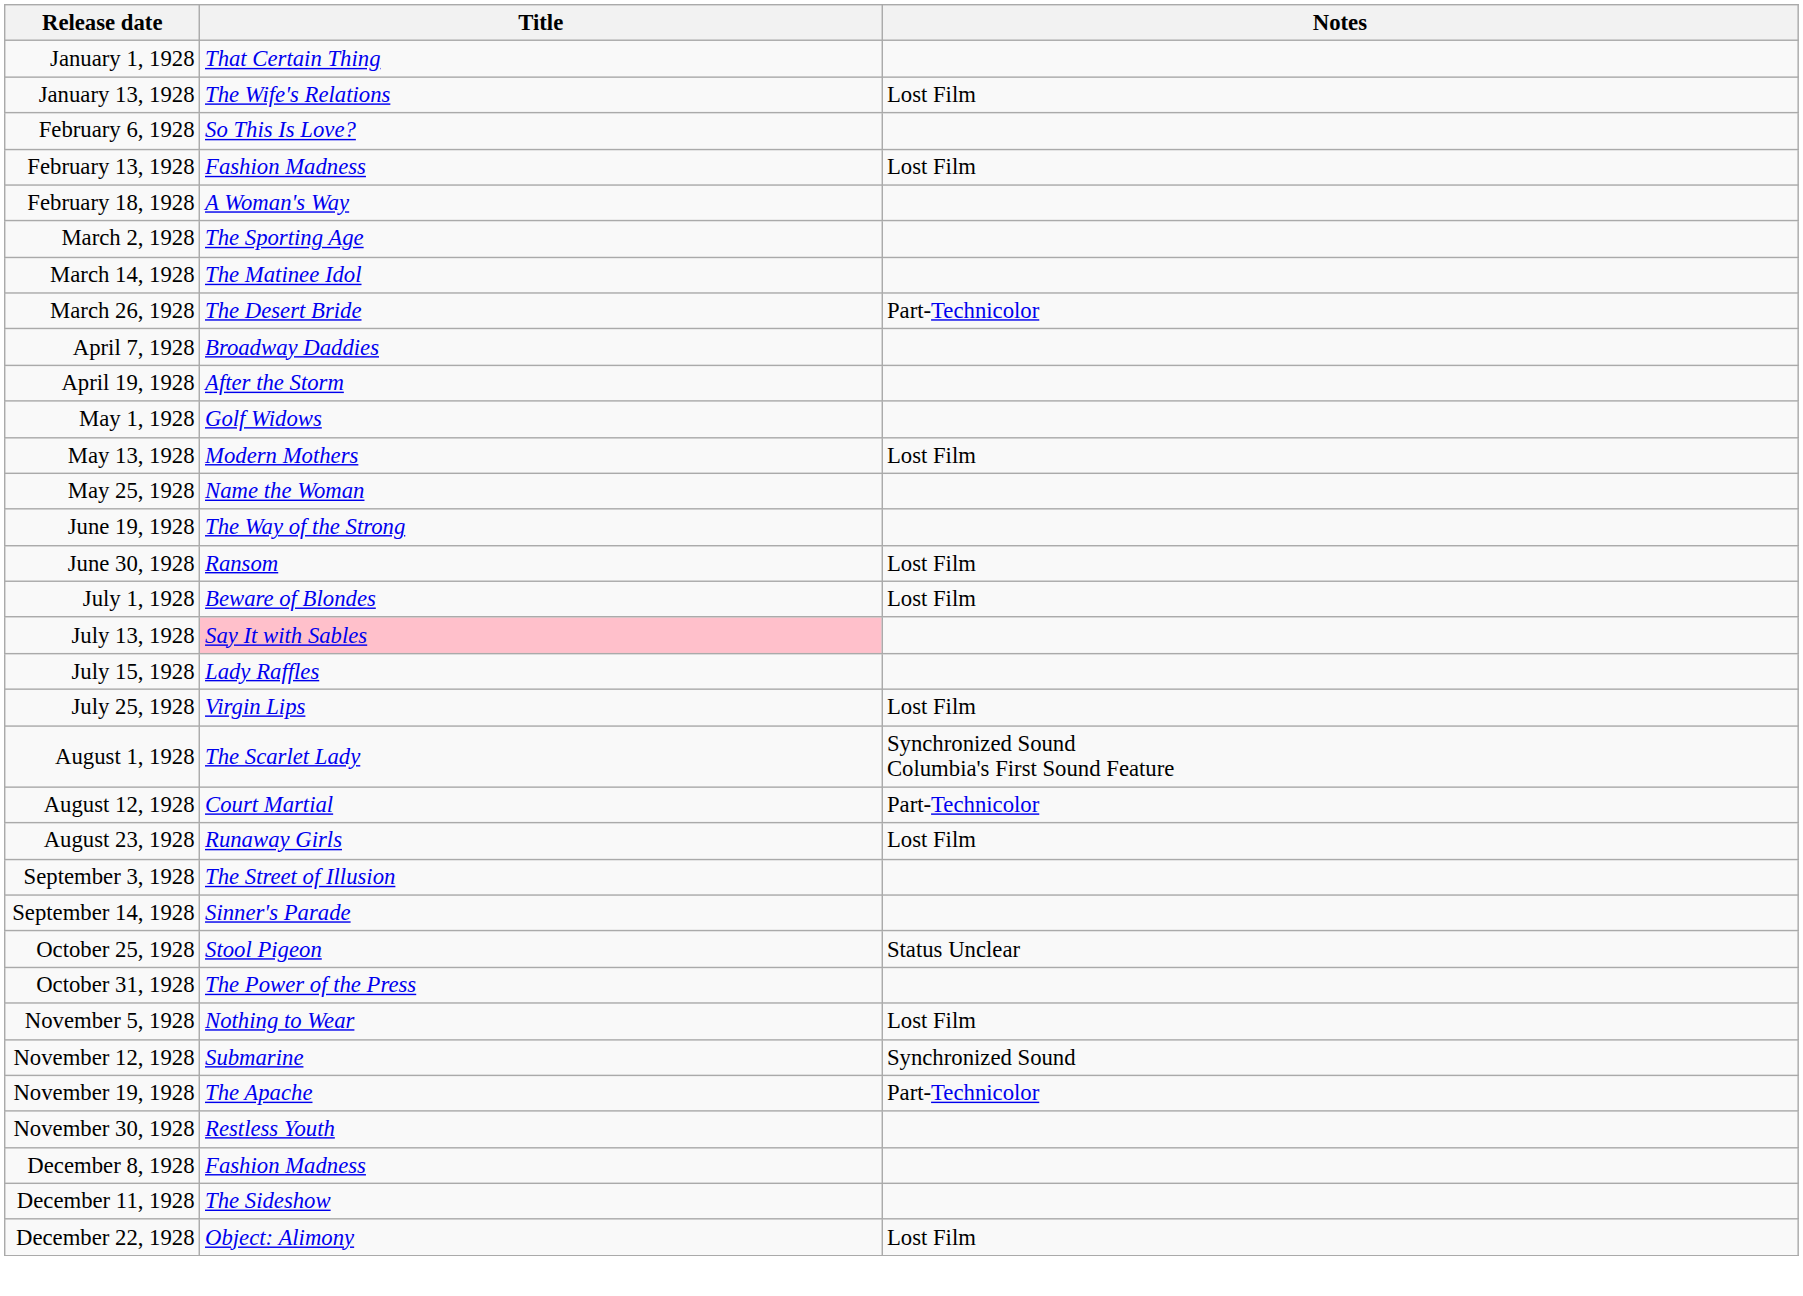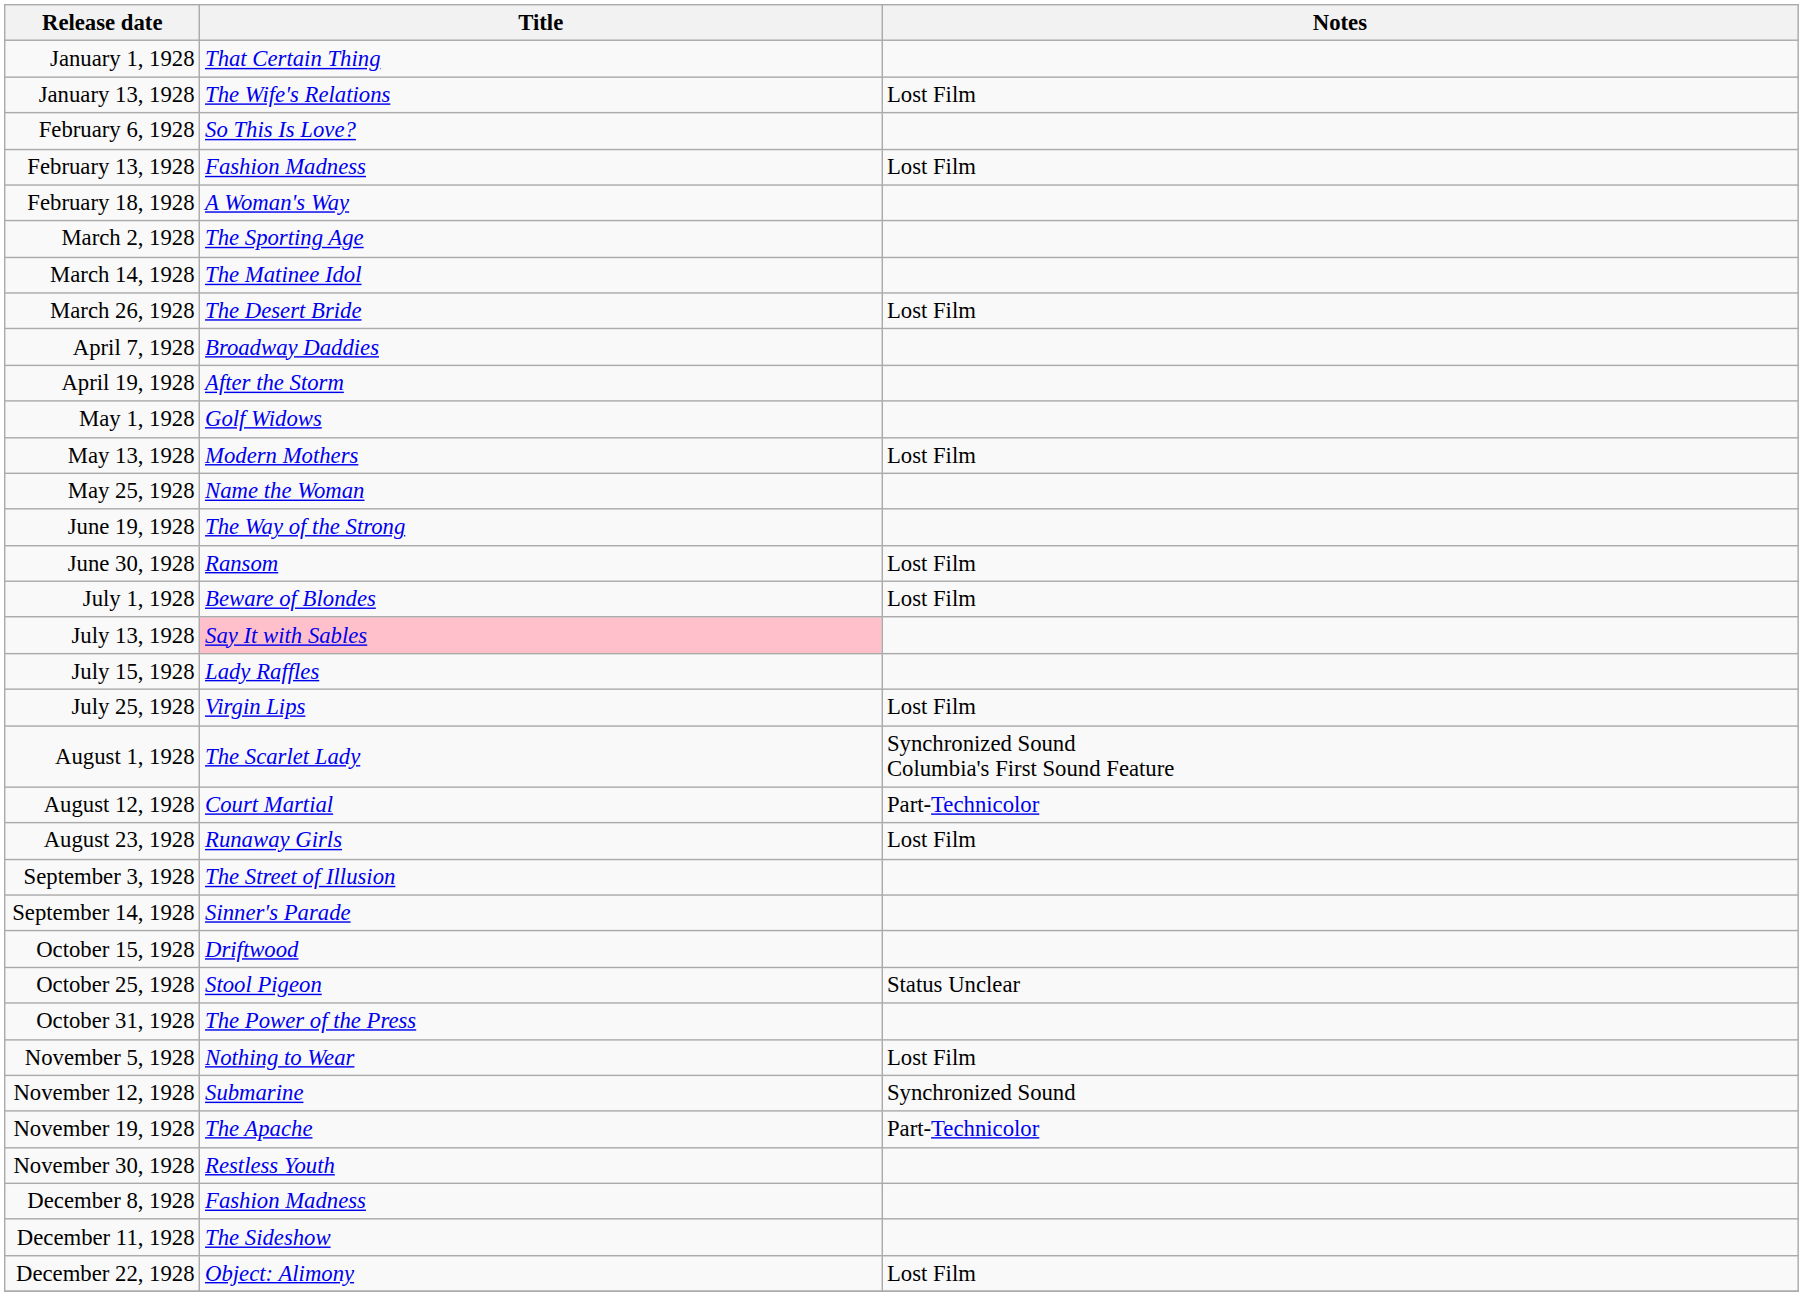 <table class="wikitable sortable" style="width:100%;">
 <tr>
 <th scope="col" style="width:130px;">Release date</th>
 <th>Title</th>
 <th>Notes</th>
 </tr>
 <tr>
 <td style="text-align:right;">January 1, 1928</td>
 <td><em><a href='#'>That Certain Thing</a></em></td>
 <td></td>
 </tr>
 <tr>
 <td style="text-align:right;">January 13, 1928</td>
 <td><em><a href='#'>The Wife's Relations</a></em></td>
 <td>Lost Film</td>
 </tr>
 <tr>
 <td style="text-align:right;">February 6, 1928</td>
 <td><em><a href='#'>So This Is Love?</a></em></td>
 <td></td>
 </tr>
 <tr>
 <td style="text-align:right;">February 13, 1928</td>
 <td><em><a href='#'>Fashion Madness</a></em></td>
 <td>Lost Film</td>
 </tr>
 <tr>
 <td style="text-align:right;">February 18, 1928</td>
 <td><em><a href='#'>A Woman's Way</a></em></td>
 <td></td>
 </tr>
 <tr>
 <td style="text-align:right;">March 2, 1928</td>
 <td><em><a href='#'>The Sporting Age</a></em></td>
 <td></td>
 </tr>
 <tr>
 <td style="text-align:right;">March 14, 1928</td>
 <td><em><a href='#'>The Matinee Idol</a></em></td>
 <td></td>
 </tr>
 <tr>
 <td style="text-align:right;">March 26, 1928</td>
 <td><em><a href='#'>The Desert Bride</a></em></td>
-<td>Part-<a href='#'>Technicolor</a></td>
+<td>Lost Film</td>
 </tr>
 <tr>
 <td style="text-align:right;">April 7, 1928</td>
 <td><em><a href='#'>Broadway Daddies</a></em></td>
 <td></td>
 </tr>
 <tr>
 <td style="text-align:right;">April 19, 1928</td>
 <td><em><a href='#'>After the Storm</a></em></td>
 <td></td>
 </tr>
 <tr>
 <td style="text-align:right;">May 1, 1928</td>
 <td><em><a href='#'>Golf Widows</a></em></td>
 <td></td>
 </tr>
 <tr>
 <td style="text-align:right;">May 13, 1928</td>
 <td><em><a href='#'>Modern Mothers</a></em></td>
 <td>Lost Film</td>
 </tr>
 <tr>
 <td style="text-align:right;">May 25, 1928</td>
 <td><em><a href='#'>Name the Woman</a></em></td>
 <td></td>
 </tr>
 <tr>
 <td style="text-align:right;">June 19, 1928</td>
 <td><em><a href='#'>The Way of the Strong</a></em></td>
 <td></td>
 </tr>
 <tr>
 <td style="text-align:right;">June 30, 1928</td>
 <td><em><a href='#'>Ransom</a></em></td>
 <td>Lost Film</td>
 </tr>
 <tr>
 <td style="text-align:right;">July 1, 1928</td>
 <td><em><a href='#'>Beware of Blondes</a></em></td>
 <td>Lost Film</td>
 </tr>
 <tr>
 <td style="text-align:right;">July 13, 1928</td>
 <td style="background: pink;"><em><a href='#'>Say It with Sables</a></em></td>
 <td></td>
 </tr>
 <tr>
 <td style="text-align:right;">July 15, 1928</td>
 <td><em><a href='#'>Lady Raffles</a></em></td>
 <td></td>
 </tr>
 <tr>
 <td style="text-align:right;">July 25, 1928</td>
 <td><em><a href='#'>Virgin Lips</a></em></td>
 <td>Lost Film</td>
 </tr>
 <tr>
 <td style="text-align:right;">August 1, 1928</td>
 <td><em><a href='#'>The Scarlet Lady</a></em></td>
 <td>Synchronized Sound<br>Columbia's First Sound Feature</td>
 </tr>
 <tr>
 <td style="text-align:right;">August 12, 1928</td>
 <td><em><a href='#'>Court Martial</a></em></td>
 <td>Part-<a href='#'>Technicolor</a></td>
 </tr>
 <tr>
 <td style="text-align:right;">August 23, 1928</td>
 <td><em><a href='#'>Runaway Girls</a></em></td>
 <td>Lost Film</td>
 </tr>
 <tr>
 <td style="text-align:right;">September 3, 1928</td>
 <td><em><a href='#'>The Street of Illusion</a></em></td>
 <td></td>
 </tr>
 <tr>
 <td style="text-align:right;">September 14, 1928</td>
 <td><em><a href='#'>Sinner's Parade</a></em></td>
 <td></td>
 </tr>
 <tr>
+<td style="text-align:right;">October 15, 1928</td>
+<td><em><a href='#'>Driftwood</a></em></td>
+<td></td>
+</tr>
+<tr>
 <td style="text-align:right;">October 25, 1928</td>
 <td><em><a href='#'>Stool Pigeon</a></em></td>
 <td>Status Unclear</td>
 </tr>
 <tr>
 <td style="text-align:right;">October 31, 1928</td>
 <td><em><a href='#'>The Power of the Press</a></em></td>
 <td></td>
 </tr>
 <tr>
 <td style="text-align:right;">November 5, 1928</td>
 <td><em><a href='#'>Nothing to Wear</a></em></td>
 <td>Lost Film</td>
 </tr>
 <tr>
 <td style="text-align:right;">November 12, 1928</td>
 <td><em><a href='#'>Submarine</a></em></td>
 <td>Synchronized Sound</td>
 </tr>
 <tr>
 <td style="text-align:right;">November 19, 1928</td>
 <td><em><a href='#'>The Apache</a></em></td>
 <td>Part-<a href='#'>Technicolor</a></td>
 </tr>
 <tr>
 <td style="text-align:right;">November 30, 1928</td>
 <td><em><a href='#'>Restless Youth</a></em></td>
 <td></td>
 </tr>
 <tr>
 <td style="text-align:right;">December 8, 1928</td>
 <td><em><a href='#'>Fashion Madness</a></em></td>
 <td></td>
 </tr>
 <tr>
 <td style="text-align:right;">December 11, 1928</td>
 <td><em><a href='#'>The Sideshow</a></em></td>
 <td></td>
 </tr>
 <tr>
 <td style="text-align:right;">December 22, 1928</td>
 <td><em><a href='#'>Object: Alimony</a></em></td>
 <td>Lost Film</td>
 </tr>
 <tr>
 </tr>
 </table>
